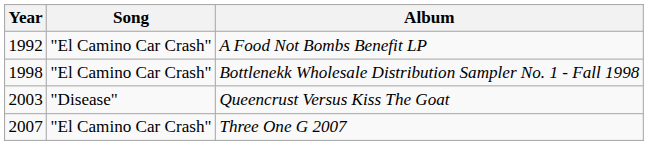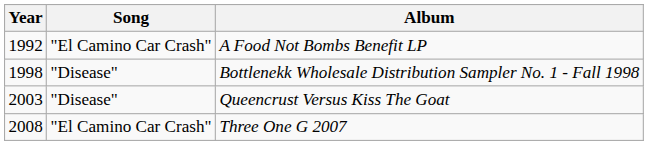 <table class="wikitable">
 <tr>
 <th>Year</th>
 <th>Song</th>
 <th>Album</th>
 </tr>
 <tr>
 <td>1992</td>
 <td>"El Camino Car Crash"</td>
 <td><em>A Food Not Bombs Benefit LP</em></td>
 </tr>
 <tr>
 <td>1998</td>
-<td>"El Camino Car Crash"</td>
+<td>"Disease"</td>
 <td><em>Bottlenekk Wholesale Distribution Sampler No. 1 - Fall 1998</em></td>
 </tr>
 <tr>
 <td>2003</td>
 <td>"Disease"</td>
 <td><em>Queencrust Versus Kiss The Goat</em></td>
 </tr>
 <tr>
-<td>2007</td>
+<td>2008</td>
 <td>"El Camino Car Crash"</td>
 <td><em>Three One G 2007</em></td>
 </tr>
 </table>
